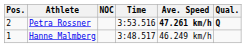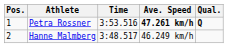 <table class="wikitable" style="font-size:95%;">
 <tr>
 <th>Pos.</th>
 <th>Athlete</th>
-<th>NOC</th>
 <th>Time</th>
 <th>Ave. Speed</th>
 <th>Qual.</th>
 </tr>
 <tr>
-<td>2</td>
+<td>1</td>
 <td><a href='#'>Petra Rossner</a></td>
-<td></td>
 <td>3:53.516</td>
 <td><strong>47.261 km/h</strong></td>
 <td><strong>Q</strong></td>
 </tr>
 <tr>
-<td>1</td>
+<td>2</td>
 <td><a href='#'>Hanne Malmberg</a></td>
-<td></td>
 <td>3:48.517</td>
 <td>46.249 km/h</td>
 <td></td>
 </tr>
 </table>
